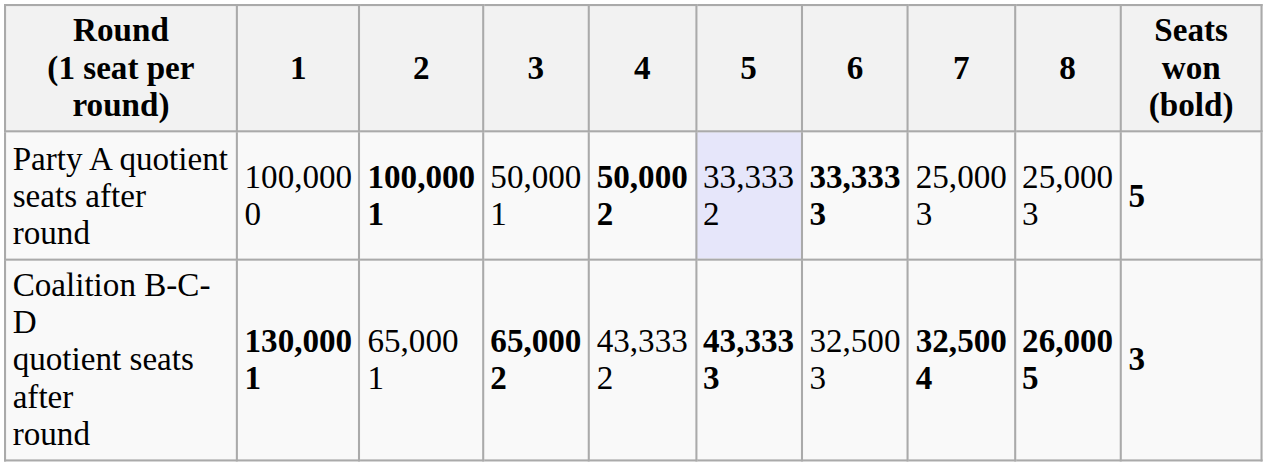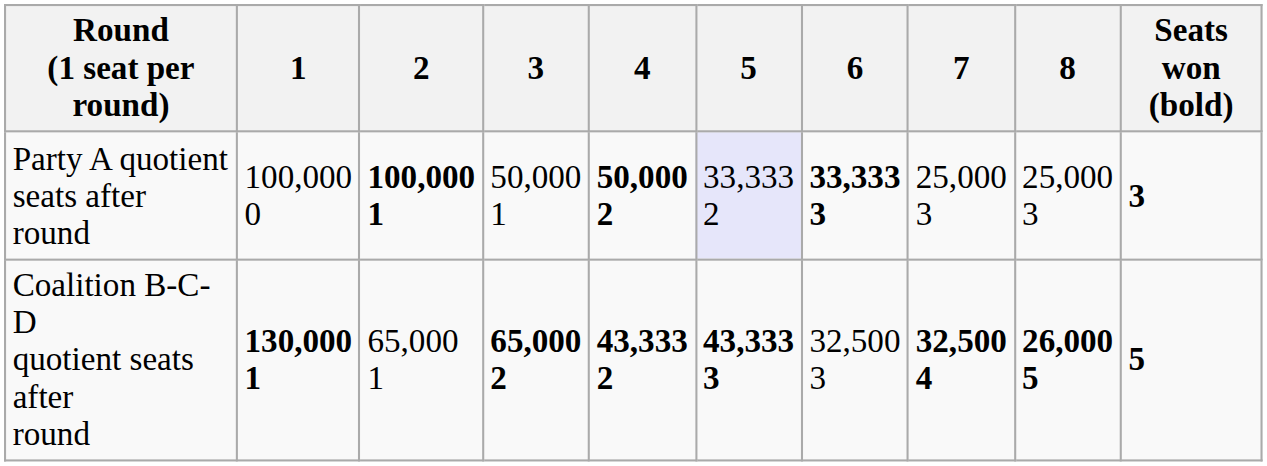 <table class="wikitable">
 <tr>
 <th>Round <br>(1 seat per round)</th>
 <th>1</th>
 <th>2</th>
 <th>3</th>
 <th>4</th>
 <th>5</th>
 <th>6</th>
 <th>7</th>
 <th>8</th>
 <th>Seats won <br>(bold)</th>
 </tr>
 <tr>
 <td>Party A quotient <br>seats after round</td>
 <td>100,000<br>0</td>
 <td><strong>100,000<br>1</strong></td>
 <td>50,000<br>1</td>
 <td><strong>50,000<br>2</strong></td>
 <td style="background: lavender;">33,333<br>2</td>
 <td><strong>33,333<br>3</strong></td>
 <td>25,000<br>3</td>
 <td>25,000<br>3</td>
-<td><strong>5</strong></td>
+<td><strong>3</strong></td>
 </tr>
 <tr>
 <td>Coalition B-C-D <br>quotient seats after <br>round</td>
 <td><strong>130,000<br>1</strong></td>
 <td>65,000<br>1</td>
 <td><strong>65,000<br>2</strong></td>
-<td>43,333<br>2</td>
+<td><strong>43,333<br>2</strong></td>
 <td><strong>43,333<br>3</strong></td>
 <td>32,500<br>3</td>
 <td><strong>32,500<br>4</strong></td>
 <td><strong>26,000<br>5</strong></td>
-<td><strong>3</strong></td>
+<td><strong>5</strong></td>
 </tr>
 </table>
